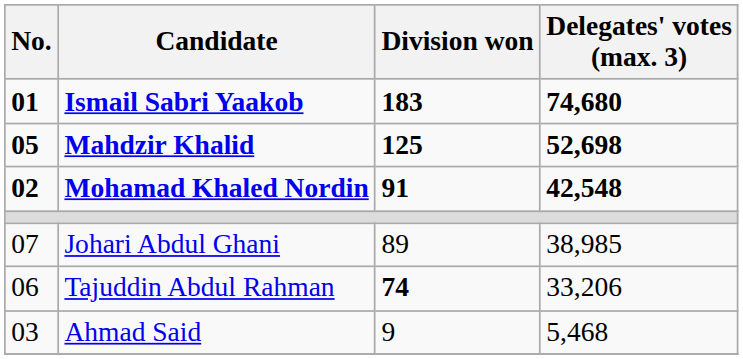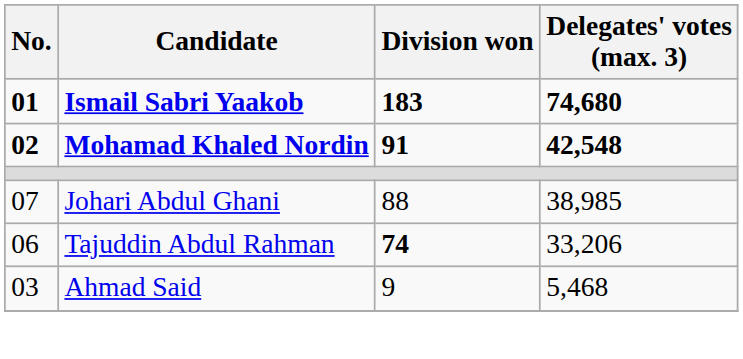 <table class=wikitable>
 <tr>
 <th>No.</th>
 <th>Candidate</th>
 <th>Division won</th>
 <th>Delegates' votes <br>(max. 3)</th>
 </tr>
 <tr>
 <td><strong>01</strong></td>
 <td><strong><a href='#'>Ismail Sabri Yaakob</a></strong></td>
 <td><strong>183</strong></td>
 <td><strong>74,680</strong></td>
 </tr>
 <tr>
-<td><strong>05</strong></td>
-<td><strong><a href='#'>Mahdzir Khalid</a></strong></td>
-<td><strong>125</strong></td>
-<td><strong>52,698</strong></td>
-</tr>
-<tr>
 <td><strong>02</strong></td>
 <td><strong><a href='#'>Mohamad Khaled Nordin</a></strong></td>
 <td><strong>91</strong></td>
 <td><strong>42,548</strong></td>
 </tr>
 <tr>
 <td colspan=4 bgcolor=dcdcdc></td>
 </tr>
 <tr>
 <td>07</td>
 <td><a href='#'>Johari Abdul Ghani</a></td>
-<td>89</td>
+<td>88</td>
 <td>38,985</td>
 </tr>
 <tr>
 <td>06</td>
 <td><a href='#'>Tajuddin Abdul Rahman</a></td>
 <td><strong>74</strong></td>
 <td>33,206</td>
 </tr>
 <tr>
 <td>03</td>
 <td><a href='#'>Ahmad Said</a></td>
 <td>9</td>
 <td>5,468</td>
 </tr>
 <tr>
 </tr>
 </table>
